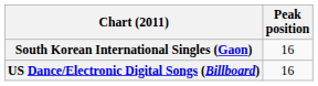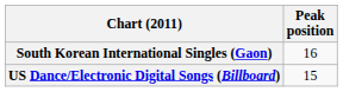 <table class="wikitable sortable plainrowheaders">
 <tr>
 <th scope="col">Chart (2011)</th>
 <th scope="col">Peak<br>position</th>
 </tr>
 <tr>
 <th scope="row">South Korean International Singles (<a href='#'>Gaon</a>)</th>
 <td align="center">16</td>
 </tr>
 <tr>
 <th scope="row">US <a href='#'>Dance/Electronic Digital Songs</a> (<em><a href='#'>Billboard</a></em>)</th>
-<td align="center">16</td>
+<td align="center">15</td>
 </tr>
 </table>
